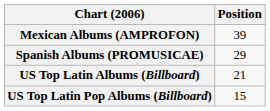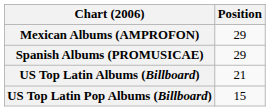 <table class="wikitable sortable plainrowheaders" style="text-align:center;">
 <tr>
 <th>Chart (2006)</th>
 <th>Position</th>
 </tr>
 <tr>
 <th scope="row">Mexican Albums (AMPROFON)</th>
-<td>39</td>
+<td>29</td>
 </tr>
 <tr>
 <th scope="row">Spanish Albums (PROMUSICAE)</th>
 <td>29</td>
 </tr>
 <tr>
 <th scope="row">US Top Latin Albums (<em>Billboard</em>)</th>
 <td>21</td>
 </tr>
 <tr>
 <th scope="row">US Top Latin Pop Albums (<em>Billboard</em>)</th>
 <td>15</td>
 </tr>
 </table>
